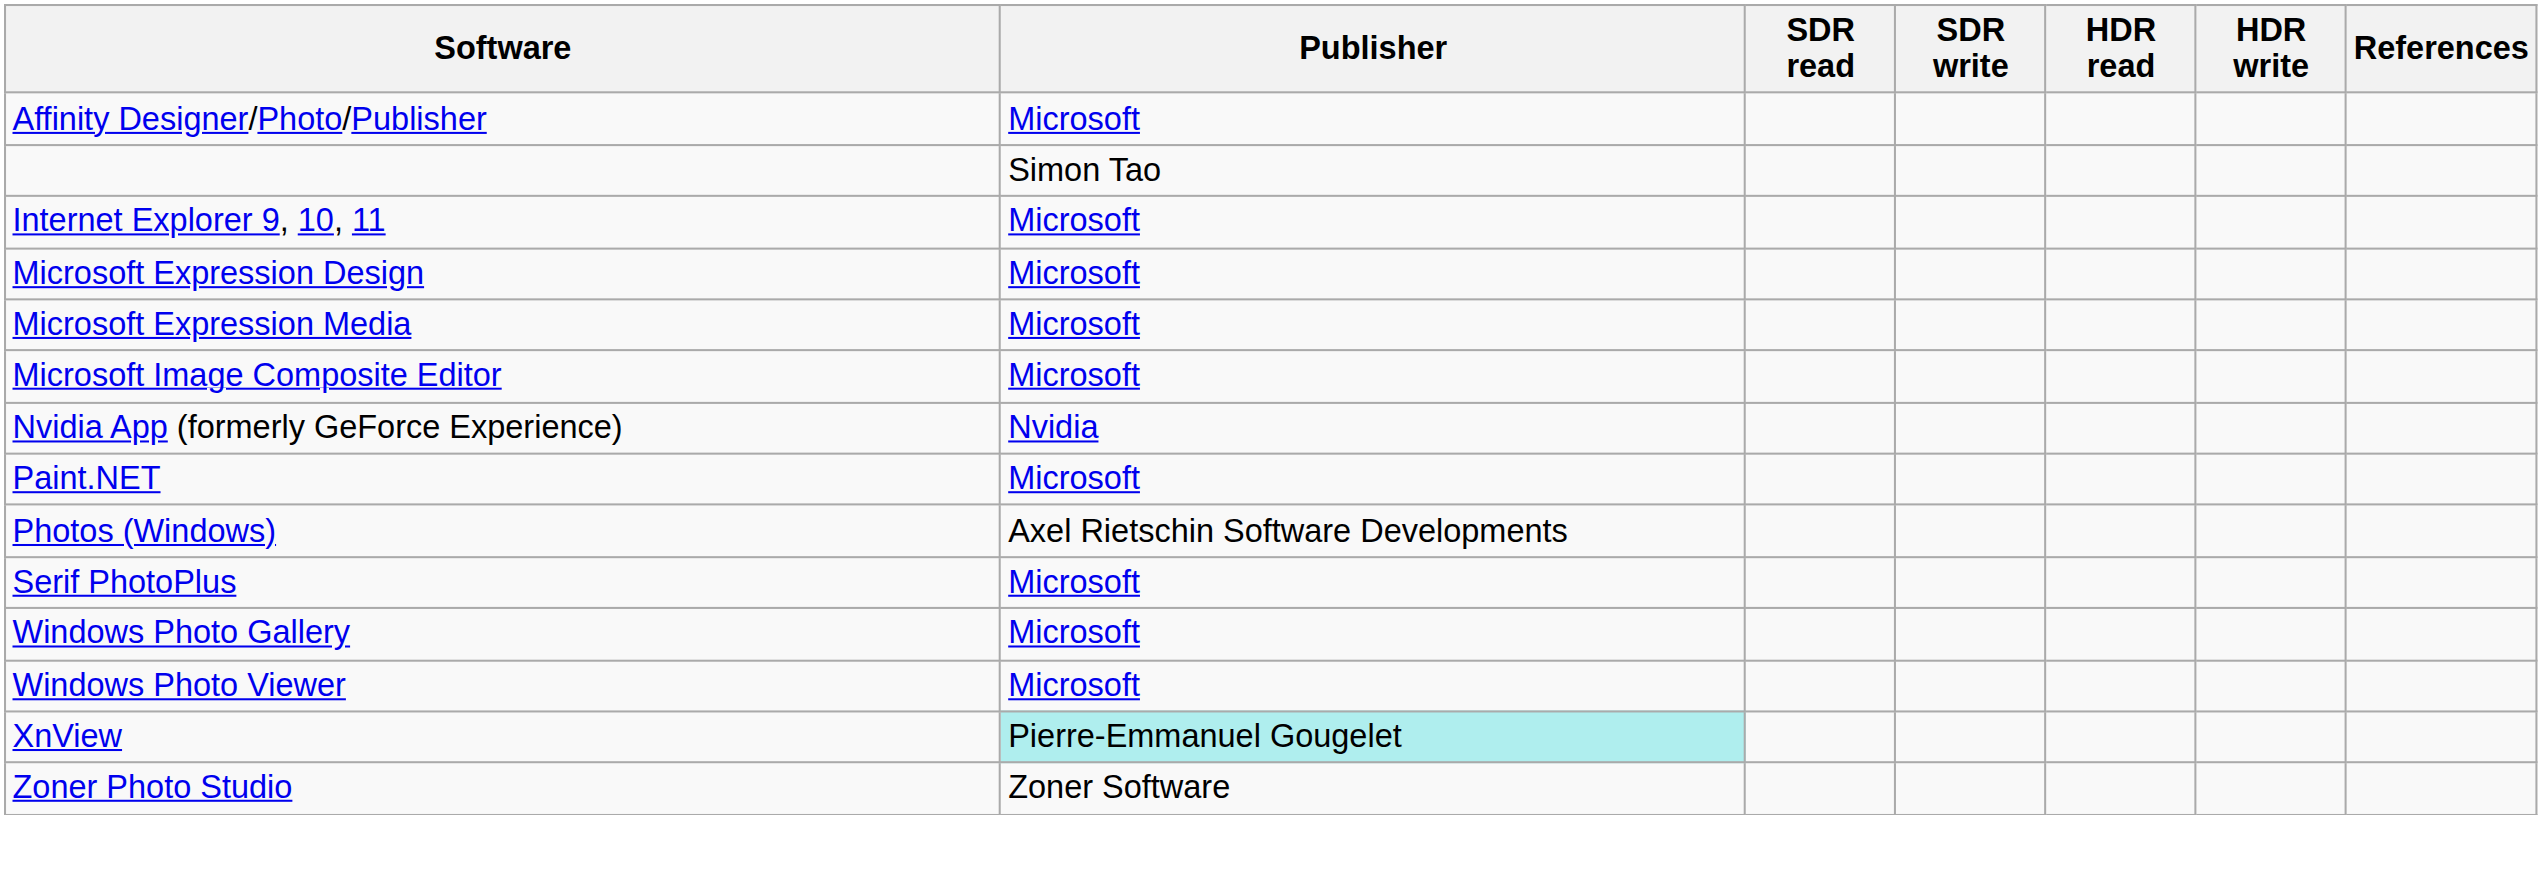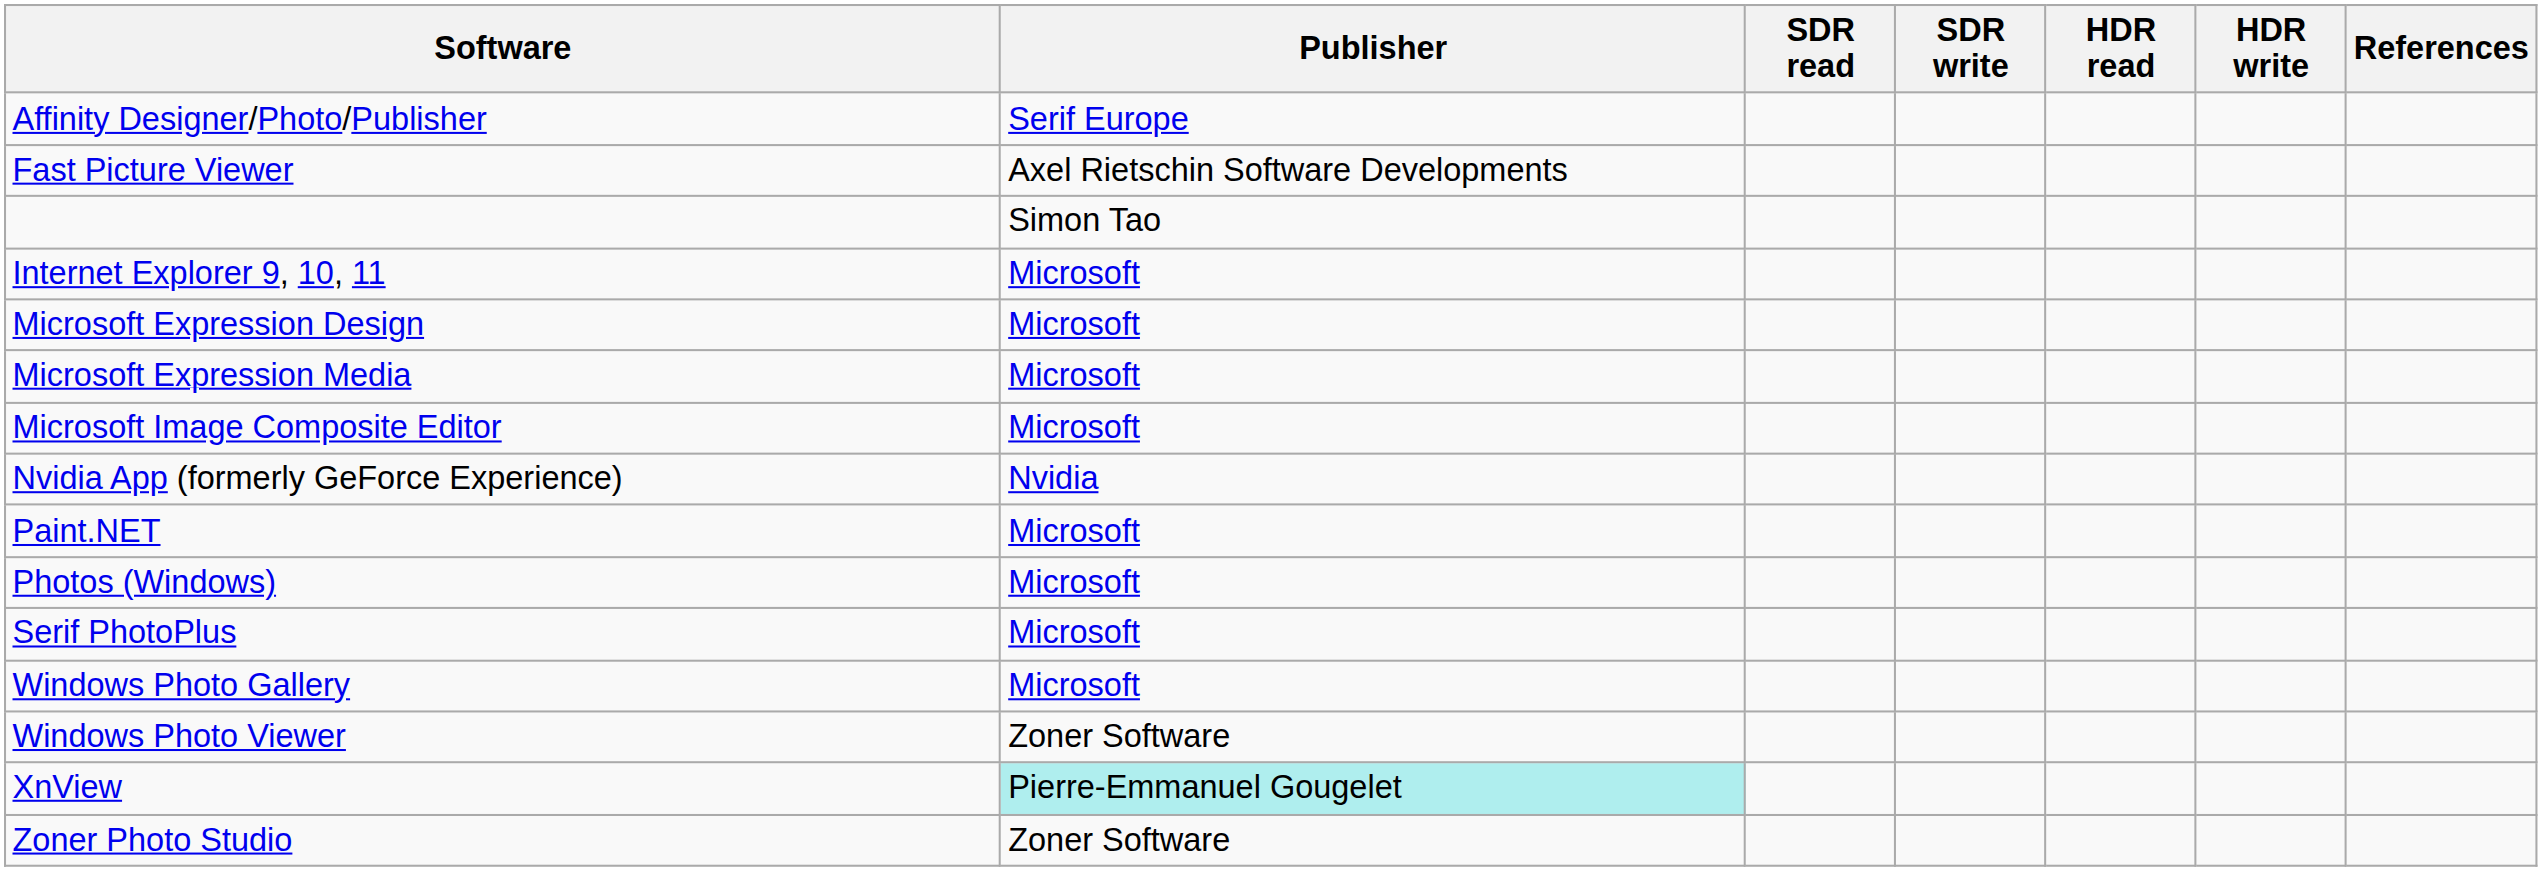 <table class="wikitable sortable">
 <tr>
 <th style="text-align:center; width:40%">Software</th>
 <th style="text-align:center; width:30%">Publisher</th>
 <th style="text-align:center; width:6%">SDR read</th>
 <th style="text-align:center; width:6%">SDR write</th>
 <th style="text-align:center; width:6%">HDR read</th>
 <th style="text-align:center; width:6%">HDR write</th>
 <th style="text-align:center; width:6%">References </th>
 </tr>
 <tr>
 <td><a href='#'>Affinity Designer</a>/<a href='#'>Photo</a>/<a href='#'>Publisher</a></td>
-<td><a href='#'>Microsoft</a></td>
+<td><a href='#'>Serif Europe</a></td>
+<td></td>
+<td></td>
+<td></td>
+<td></td>
+<td></td>
+</tr>
+<tr>
+<td><a href='#'>Fast Picture Viewer</a></td>
+<td>Axel Rietschin Software Developments</td>
 <td></td>
 <td></td>
 <td></td>
 <td></td>
 <td></td>
 </tr>
 <tr>
 <td></td>
 <td>Simon Tao</td>
 <td></td>
 <td></td>
 <td></td>
 <td></td>
 <td></td>
 </tr>
 <tr>
 <td><a href='#'>Internet Explorer 9</a>, <a href='#'>10</a>, <a href='#'>11</a></td>
 <td><a href='#'>Microsoft</a></td>
 <td></td>
 <td></td>
 <td></td>
 <td></td>
 <td></td>
 </tr>
 <tr>
 <td><a href='#'>Microsoft Expression Design</a></td>
 <td><a href='#'>Microsoft</a></td>
 <td></td>
 <td></td>
 <td></td>
 <td></td>
 <td></td>
 </tr>
 <tr>
 <td><a href='#'>Microsoft Expression Media</a></td>
 <td><a href='#'>Microsoft</a></td>
 <td></td>
 <td></td>
 <td></td>
 <td></td>
 <td></td>
 </tr>
 <tr>
 <td><a href='#'>Microsoft Image Composite Editor</a></td>
 <td><a href='#'>Microsoft</a></td>
 <td></td>
 <td></td>
 <td></td>
 <td></td>
 <td></td>
 </tr>
 <tr>
 <td><a href='#'>Nvidia App</a> (formerly GeForce Experience)</td>
 <td><a href='#'>Nvidia</a></td>
 <td></td>
 <td></td>
 <td></td>
 <td></td>
 <td></td>
 </tr>
 <tr>
 <td><a href='#'>Paint.NET</a></td>
 <td><a href='#'>Microsoft</a></td>
 <td></td>
 <td></td>
 <td></td>
 <td></td>
 <td></td>
 </tr>
 <tr>
 <td><a href='#'>Photos (Windows)</a></td>
-<td>Axel Rietschin Software Developments</td>
+<td><a href='#'>Microsoft</a></td>
 <td></td>
 <td></td>
 <td></td>
 <td></td>
 <td></td>
 </tr>
 <tr>
 <td><a href='#'>Serif PhotoPlus</a></td>
 <td><a href='#'>Microsoft</a></td>
 <td></td>
 <td></td>
 <td></td>
 <td></td>
 <td></td>
 </tr>
 <tr>
 <td><a href='#'>Windows Photo Gallery</a></td>
 <td><a href='#'>Microsoft</a></td>
 <td></td>
 <td></td>
 <td></td>
 <td></td>
 <td></td>
 </tr>
 <tr>
 <td><a href='#'>Windows Photo Viewer</a></td>
-<td><a href='#'>Microsoft</a></td>
+<td>Zoner Software</td>
 <td></td>
 <td></td>
 <td></td>
 <td></td>
 <td></td>
 </tr>
 <tr>
 <td><a href='#'>XnView</a></td>
 <td style="background: paleturquoise;">Pierre-Emmanuel Gougelet</td>
 <td></td>
 <td></td>
 <td></td>
 <td></td>
 <td></td>
 </tr>
 <tr>
 <td><a href='#'>Zoner Photo Studio</a></td>
 <td>Zoner Software</td>
 <td></td>
 <td></td>
 <td></td>
 <td></td>
 <td></td>
 </tr>
 </table>
